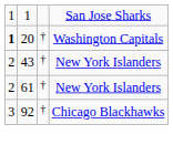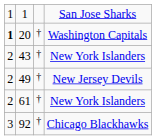 <table class="wikitable sortable">
 <tr align="center" bgcolor="">
 <td>1</td>
 <td>1</td>
 <td></td>
 <td><a href='#'>San Jose Sharks</a></td>
 </tr>
 <tr align="center" bgcolor="">
 <td><strong>1</strong></td>
 <td>20</td>
 <td> <sup>†</sup></td>
 <td><a href='#'>Washington Capitals</a></td>
 </tr>
 <tr align="center" bgcolor="">
 <td>2</td>
 <td>43</td>
 <td> <sup>†</sup></td>
 <td><a href='#'>New York Islanders</a></td>
 </tr>
 <tr align="center" bgcolor="">
 <td>2</td>
+<td>49</td>
+<td> <sup>†</sup></td>
+<td><a href='#'>New Jersey Devils</a></td>
+</tr>
+<tr align="center" bgcolor="">
+<td>2</td>
 <td>61</td>
 <td> <sup>†</sup></td>
 <td><a href='#'>New York Islanders</a></td>
 </tr>
 <tr align="center" bgcolor="">
 <td>3</td>
 <td>92</td>
 <td> <sup>†</sup></td>
 <td><a href='#'>Chicago Blackhawks</a></td>
 </tr>
 </table>
